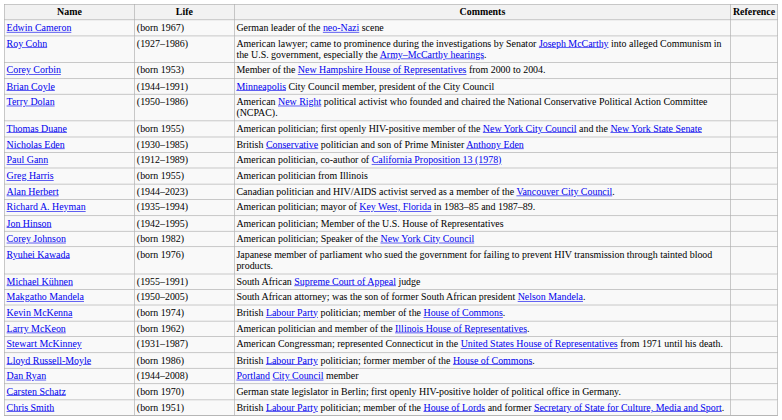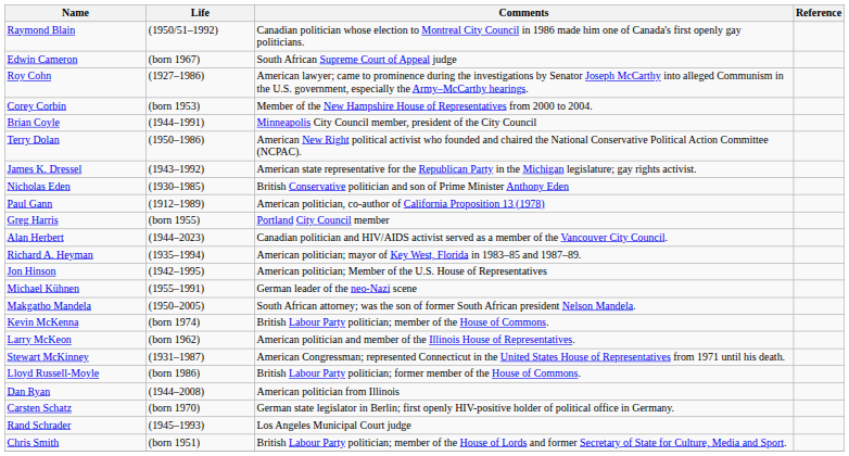 <table class=wikitable>
 <tr>
 <th style="width:17%;">Name</th>
 <th style="width:13%;">Life</th>
 <th style="width:65%;">Comments</th>
 <th style="width:5%;">Reference</th>
 </tr>
 <tr valign="top">
+<td><a href='#'>Raymond Blain</a></td>
+<td>(1950/51–1992)</td>
+<td>Canadian politician whose election to <a href='#'>Montreal City Council</a> in 1986 made him one of Canada's first openly gay politicians.</td>
+<td></td>
+</tr>
+<tr valign="top">
 <td><a href='#'>Edwin Cameron</a></td>
 <td>(born 1967)</td>
-<td>German leader of the <a href='#'>neo-Nazi</a> scene</td>
+<td>South African <a href='#'>Supreme Court of Appeal</a> judge</td>
 <td></td>
 </tr>
 <tr valign="top">
 <td><a href='#'>Roy Cohn</a></td>
 <td>(1927–1986)</td>
 <td>American lawyer; came to prominence during the investigations by Senator <a href='#'>Joseph McCarthy</a> into alleged Communism in the U.S. government, especially the <a href='#'>Army–McCarthy hearings</a>.</td>
 <td></td>
 </tr>
 <tr valign="top">
 <td><a href='#'>Corey Corbin</a></td>
 <td>(born 1953)</td>
 <td>Member of the <a href='#'>New Hampshire House of Representatives</a> from 2000 to 2004.</td>
 <td></td>
 </tr>
 <tr valign="top">
 <td><a href='#'>Brian Coyle</a></td>
 <td>(1944–1991)</td>
 <td><a href='#'>Minneapolis</a> City Council member, president of the City Council</td>
 <td></td>
 </tr>
 <tr valign="top">
 <td><a href='#'>Terry Dolan</a></td>
 <td>(1950–1986)</td>
 <td>American <a href='#'>New Right</a> political activist who founded and chaired the National Conservative Political Action Committee (NCPAC).</td>
 <td></td>
 </tr>
 <tr valign="top">
-<td><a href='#'>Thomas Duane</a></td>
-<td>(born 1955)</td>
-<td>American politician; first openly HIV-positive member of the <a href='#'>New York City Council</a> and the <a href='#'>New York State Senate</a></td>
+<td><a href='#'>James K. Dressel</a></td>
+<td>(1943–1992)</td>
+<td>American state representative for the <a href='#'>Republican Party</a> in the <a href='#'>Michigan</a> legislature; gay rights activist.</td>
 <td></td>
 </tr>
 <tr valign="top">
 <td><a href='#'>Nicholas Eden</a></td>
 <td>(1930–1985)</td>
 <td>British <a href='#'>Conservative</a> politician and son of Prime Minister <a href='#'>Anthony Eden</a></td>
 <td></td>
 </tr>
 <tr valign="top">
 <td><a href='#'>Paul Gann</a></td>
 <td>(1912–1989)</td>
 <td>American politician, co-author of <a href='#'>California Proposition 13 (1978)</a></td>
 <td></td>
 </tr>
 <tr valign="top">
 <td><a href='#'>Greg Harris</a></td>
 <td>(born 1955)</td>
-<td>American politician from Illinois</td>
+<td><a href='#'>Portland</a> <a href='#'>City Council</a> member</td>
 <td></td>
 </tr>
 <tr valign="top">
 <td><a href='#'>Alan Herbert</a></td>
 <td>(1944–2023)</td>
 <td>Canadian politician and HIV/AIDS activist served as a member of the <a href='#'>Vancouver City Council</a>.</td>
 <td></td>
 </tr>
 <tr valign="top">
 <td><a href='#'>Richard A. Heyman</a></td>
 <td>(1935–1994)</td>
 <td>American politician; mayor of <a href='#'>Key West, Florida</a> in 1983–85 and 1987–89.</td>
 <td></td>
 </tr>
 <tr valign="top">
 <td><a href='#'>Jon Hinson</a></td>
 <td>(1942–1995)</td>
 <td>American politician; Member of the U.S. House of Representatives</td>
 <td></td>
 </tr>
 <tr valign="top">
-<td><a href='#'>Corey Johnson</a></td>
-<td>(born 1982)</td>
-<td>American politician; Speaker of the <a href='#'>New York City Council</a></td>
-<td></td>
-</tr>
-<tr valign="top">
-<td><a href='#'>Ryuhei Kawada</a></td>
-<td>(born 1976)</td>
-<td>Japanese member of parliament who sued the government for failing to prevent HIV transmission through tainted blood products.</td>
-<td></td>
-</tr>
-<tr valign="top">
 <td><a href='#'>Michael Kühnen</a></td>
 <td>(1955–1991)</td>
-<td>South African <a href='#'>Supreme Court of Appeal</a> judge</td>
+<td>German leader of the <a href='#'>neo-Nazi</a> scene</td>
 <td></td>
 </tr>
 <tr valign="top">
 <td><a href='#'>Makgatho Mandela</a></td>
 <td>(1950–2005)</td>
 <td>South African attorney; was the son of former South African president <a href='#'>Nelson Mandela</a>.</td>
 <td></td>
 </tr>
 <tr valign="top">
 <td><a href='#'>Kevin McKenna</a></td>
 <td>(born 1974)</td>
 <td>British <a href='#'>Labour Party</a> politician; member of the <a href='#'>House of Commons</a>.</td>
 <td></td>
 </tr>
 <tr valign="top">
 <td><a href='#'>Larry McKeon</a></td>
 <td>(born 1962)</td>
 <td>American politician and member of the <a href='#'>Illinois House of Representatives</a>.</td>
 <td></td>
 </tr>
 <tr valign="top">
 <td><a href='#'>Stewart McKinney</a></td>
 <td>(1931–1987)</td>
 <td>American Congressman; represented Connecticut in the <a href='#'>United States House of Representatives</a> from 1971 until his death.</td>
 <td></td>
 </tr>
 <tr valign="top">
 <td><a href='#'>Lloyd Russell-Moyle</a></td>
 <td>(born 1986)</td>
 <td>British <a href='#'>Labour Party</a> politician; former member of the <a href='#'>House of Commons</a>.</td>
 <td></td>
 </tr>
 <tr valign="top">
 <td><a href='#'>Dan Ryan</a></td>
 <td>(1944–2008)</td>
-<td><a href='#'>Portland</a> <a href='#'>City Council</a> member</td>
+<td>American politician from Illinois</td>
 <td></td>
 </tr>
 <tr valign="top">
 <td><a href='#'>Carsten Schatz</a></td>
 <td>(born 1970)</td>
 <td>German state legislator in Berlin; first openly HIV-positive holder of political office in Germany.</td>
+<td></td>
+</tr>
+<tr valign="top">
+<td><a href='#'>Rand Schrader</a></td>
+<td>(1945–1993)</td>
+<td>Los Angeles Municipal Court judge</td>
 <td></td>
 </tr>
 <tr valign="top">
 <td><a href='#'>Chris Smith</a></td>
 <td>(born 1951)</td>
 <td>British <a href='#'>Labour Party</a> politician; member of the <a href='#'>House of Lords</a> and former <a href='#'>Secretary of State for Culture, Media and Sport</a>.</td>
 <td></td>
 </tr>
 <tr valign="top">
 </tr>
 </table>
